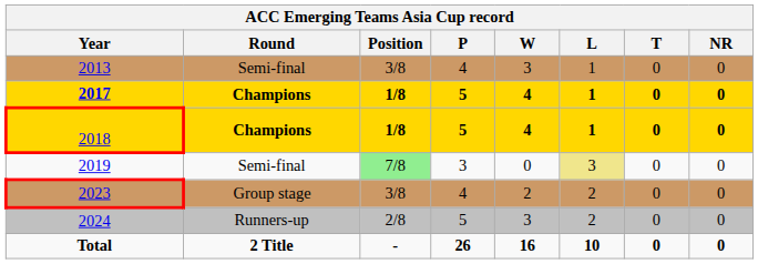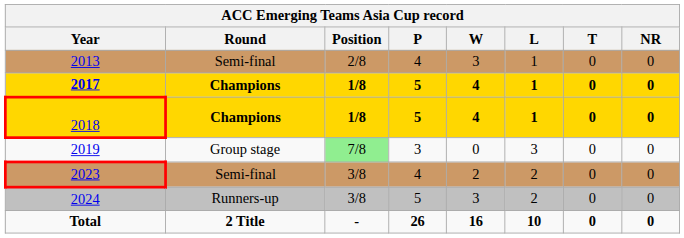 <table class="wikitable" style="text-align: center; width:85%">
 <tr>
 <th colspan=10>ACC Emerging Teams Asia Cup record</th>
 </tr>
 <tr>
 <th width=150>Year</th>
 <th width=150>Round</th>
 <th width=50>Position</th>
 <th width=50>P</th>
 <th width=50>W</th>
 <th width=50>L</th>
 <th width=50>T</th>
 <th width=50>NR</th>
 </tr>
 <tr bgcolor="#cc9966">
 <td> <a href='#'>2013</a></td>
 <td>Semi-final</td>
-<td>3/8</td>
+<td>2/8</td>
 <td>4</td>
 <td>3</td>
 <td>1</td>
 <td>0</td>
 <td>0</td>
 </tr>
 <tr style="background:gold;">
 <td> <strong><a href='#'>2017</a></strong></td>
 <td><strong>Champions</strong></td>
 <td><strong>1/8</strong></td>
 <td><strong>5</strong></td>
 <td><strong>4</strong></td>
 <td><strong>1</strong></td>
 <td><strong>0</strong></td>
 <td><strong>0</strong></td>
 </tr>
 <tr style="background:gold;">
 <td style="border: 3px solid red"> <br>  <a href='#'>2018</a></td>
 <td><strong>Champions</strong></td>
 <td><strong>1/8</strong></td>
 <td><strong>5</strong></td>
 <td><strong>4</strong></td>
 <td><strong>1</strong></td>
 <td><strong>0</strong></td>
 <td><strong>0</strong></td>
 </tr>
 <tr>
 <td> <a href='#'>2019</a></td>
-<td>Semi-final</td>
+<td>Group stage</td>
 <td style="background: lightgreen;">7/8</td>
 <td>3</td>
 <td>0</td>
-<td style="background: khaki;">3</td>
+<td>3</td>
 <td>0</td>
 <td>0</td>
 </tr>
 <tr bgcolor="#cc9966">
 <td style="border: 3px solid red"> <a href='#'>2023</a></td>
-<td>Group stage</td>
+<td>Semi-final</td>
 <td>3/8</td>
 <td>4</td>
 <td>2</td>
 <td>2</td>
 <td>0</td>
 <td>0</td>
 </tr>
 <tr style="background:silver;">
 <td> <a href='#'>2024</a></td>
 <td>Runners-up</td>
-<td>2/8</td>
+<td>3/8</td>
 <td>5</td>
 <td>3</td>
 <td>2</td>
 <td>0</td>
 <td>0</td>
 </tr>
 <tr>
 <td><strong>Total</strong></td>
 <td><strong>2 Title</strong></td>
 <td><strong>-</strong></td>
 <td><strong>26</strong></td>
 <td><strong>16</strong></td>
 <td><strong>10</strong></td>
 <td><strong>0</strong></td>
 <td><strong>0</strong></td>
 </tr>
 </table>
